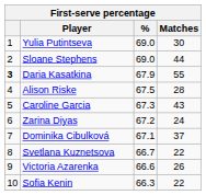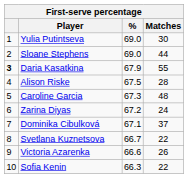 <table class="wikitable sortable" style=font-size:90%>
 <tr>
 <th colspan=4>First-serve percentage</th>
 </tr>
 <tr>
 <th></th>
 <th width=160>Player</th>
 <th width=20>%</th>
 <th>Matches</th>
 </tr>
 <tr>
 <td>1</td>
 <td> <a href='#'>Yulia Putintseva</a></td>
 <td align=center>69.0</td>
 <td align=center>30</td>
 </tr>
 <tr>
 <td>2</td>
 <td> <a href='#'>Sloane Stephens</a></td>
 <td align=center>69.0</td>
 <td align=center>44</td>
 </tr>
 <tr>
 <td><strong>3</strong></td>
 <td> <a href='#'>Daria Kasatkina</a></td>
 <td align=center>67.9</td>
 <td align=center>55</td>
 </tr>
 <tr>
 <td>4</td>
 <td> <a href='#'>Alison Riske</a></td>
 <td align=center>67.5</td>
 <td align=center>28</td>
 </tr>
 <tr>
 <td>5</td>
 <td> <a href='#'>Caroline Garcia</a></td>
 <td align=center>67.3</td>
-<td align=center>43</td>
+<td align=center>48</td>
 </tr>
 <tr>
 <td>6</td>
 <td> <a href='#'>Zarina Diyas</a></td>
 <td align=center>67.2</td>
 <td align=center>24</td>
 </tr>
 <tr>
 <td>7</td>
 <td> <a href='#'>Dominika Cibulková</a></td>
 <td align=center>67.1</td>
 <td align=center>37</td>
 </tr>
 <tr>
 <td>8</td>
 <td> <a href='#'>Svetlana Kuznetsova</a></td>
 <td align=center>66.7</td>
 <td align=center>22</td>
 </tr>
 <tr>
 <td>9</td>
 <td> <a href='#'>Victoria Azarenka</a></td>
 <td align=center>66.6</td>
 <td align=center>26</td>
 </tr>
 <tr>
 <td>10</td>
 <td> <a href='#'>Sofia Kenin</a></td>
 <td align=center>66.3</td>
 <td align=center>22</td>
 </tr>
 </table>
